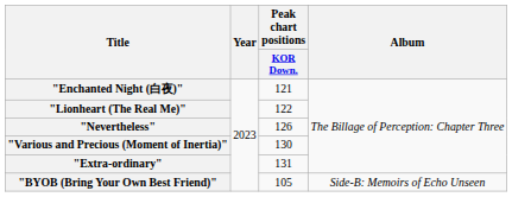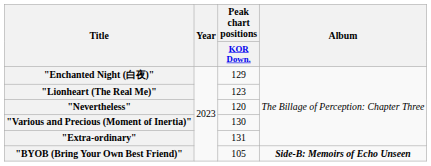 <table class="wikitable plainrowheaders" style="text-align:center">
 <tr>
 <th scope="col" rowspan="2">Title</th>
 <th scope="col" rowspan="2">Year</th>
 <th scope="col" colspan="1">Peak chart positions</th>
 <th scope="col" rowspan="2">Album</th>
 </tr>
 <tr>
 <th scope="col" style="font-size:90%; width:2.5em"><a href='#'>KOR<br>Down.</a><br></th>
 </tr>
 <tr>
 <th scope="row">"Enchanted Night (白夜)"</th>
 <td rowspan="6">2023</td>
-<td>121</td>
+<td>129</td>
 <td rowspan="5"><em>The Billage of Perception: Chapter Three</em></td>
 </tr>
 <tr>
 <th scope="row">"Lionheart (The Real Me)"</th>
-<td>122</td>
+<td>123</td>
 </tr>
 <tr>
 <th scope="row">"Nevertheless"</th>
-<td>126</td>
+<td>120</td>
 </tr>
 <tr>
 <th scope="row">"Various and Precious (Moment of Inertia)"</th>
 <td>130</td>
 </tr>
 <tr>
 <th scope="row">"Extra-ordinary"</th>
 <td>131</td>
 </tr>
 <tr>
 <th scope="row">"BYOB (Bring Your Own Best Friend)"</th>
 <td>105</td>
-<td><em>Side-B: Memoirs of Echo Unseen</em></td>
+<td><strong><em>Side-B: Memoirs of Echo Unseen</em></strong></td>
 </tr>
 </table>
